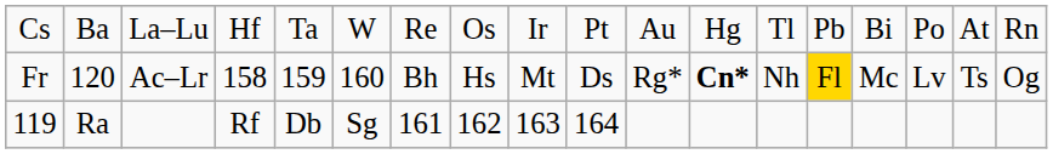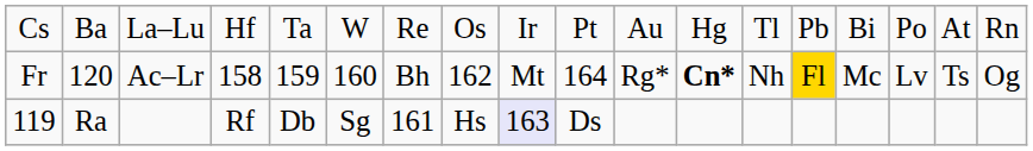 <table class="wikitable" style="text-align: center;">
 <tr>
 <td>Cs</td>
 <td>Ba</td>
 <td>La–Lu</td>
 <td>Hf</td>
 <td>Ta</td>
 <td>W</td>
 <td>Re</td>
 <td>Os</td>
 <td>Ir</td>
 <td>Pt</td>
 <td>Au</td>
 <td>Hg</td>
 <td>Tl</td>
 <td>Pb</td>
 <td>Bi</td>
 <td>Po</td>
 <td>At</td>
 <td>Rn</td>
 </tr>
 <tr>
 <td>Fr</td>
 <td>120</td>
 <td>Ac–Lr</td>
 <td>158</td>
 <td>159</td>
 <td>160</td>
 <td>Bh</td>
-<td>Hs</td>
+<td>162</td>
 <td>Mt</td>
-<td>Ds</td>
+<td>164</td>
 <td>Rg*</td>
 <td><strong>Cn*</strong></td>
 <td>Nh</td>
 <td style="background: gold;">Fl</td>
 <td>Mc</td>
 <td>Lv</td>
 <td>Ts</td>
 <td>Og</td>
 </tr>
 <tr>
 <td>119</td>
 <td>Ra</td>
 <td></td>
 <td>Rf</td>
 <td>Db</td>
 <td>Sg</td>
 <td>161</td>
-<td>162</td>
-<td>163</td>
-<td>164</td>
+<td>Hs</td>
+<td style="background: lavender;">163</td>
+<td>Ds</td>
 <td></td>
 <td></td>
 <td></td>
 <td></td>
 <td></td>
 <td></td>
 <td></td>
 <td></td>
 </tr>
 </table>
